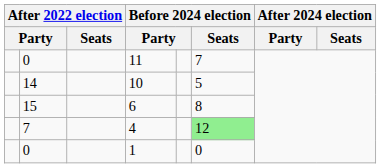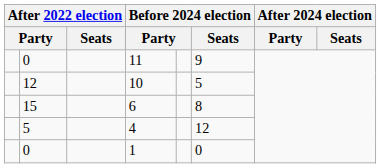 <table class="wikitable">
 <tr>
 <th colspan="3">After <a href='#'>2022 election</a></th>
 <th colspan="3">Before 2024 election</th>
 <th colspan="3">After 2024 election</th>
 </tr>
 <tr>
 <th colspan="2">Party</th>
 <th>Seats</th>
 <th colspan="2">Party</th>
 <th>Seats</th>
 <th colspan="2">Party</th>
 <th>Seats</th>
 </tr>
 <tr>
 <td></td>
 <td>0</td>
 <td></td>
 <td>11</td>
 <td></td>
-<td>7</td>
+<td>9</td>
 </tr>
 <tr>
 <td></td>
-<td>14</td>
+<td>12</td>
 <td></td>
 <td>10</td>
 <td></td>
 <td>5</td>
 </tr>
 <tr>
 <td></td>
 <td>15</td>
 <td></td>
 <td>6</td>
 <td></td>
 <td>8</td>
 </tr>
 <tr>
 <td></td>
-<td>7</td>
+<td>5</td>
 <td></td>
 <td>4</td>
 <td></td>
-<td style="background: lightgreen;">12</td>
+<td>12</td>
 </tr>
 <tr>
 <td></td>
 <td>0</td>
 <td></td>
 <td>1</td>
 <td></td>
 <td>0</td>
 </tr>
 </table>
